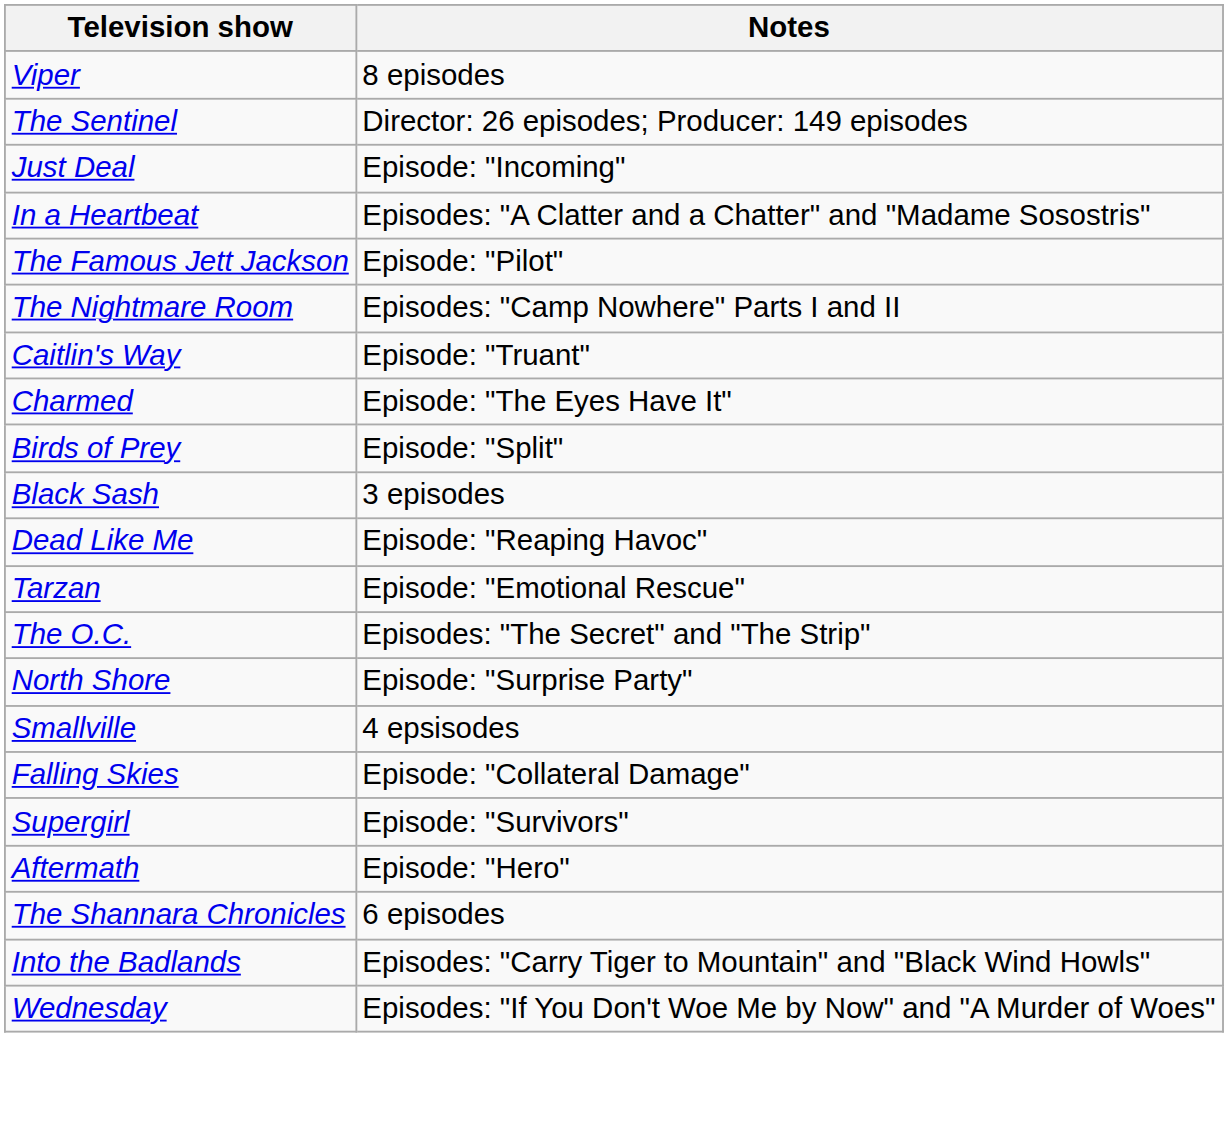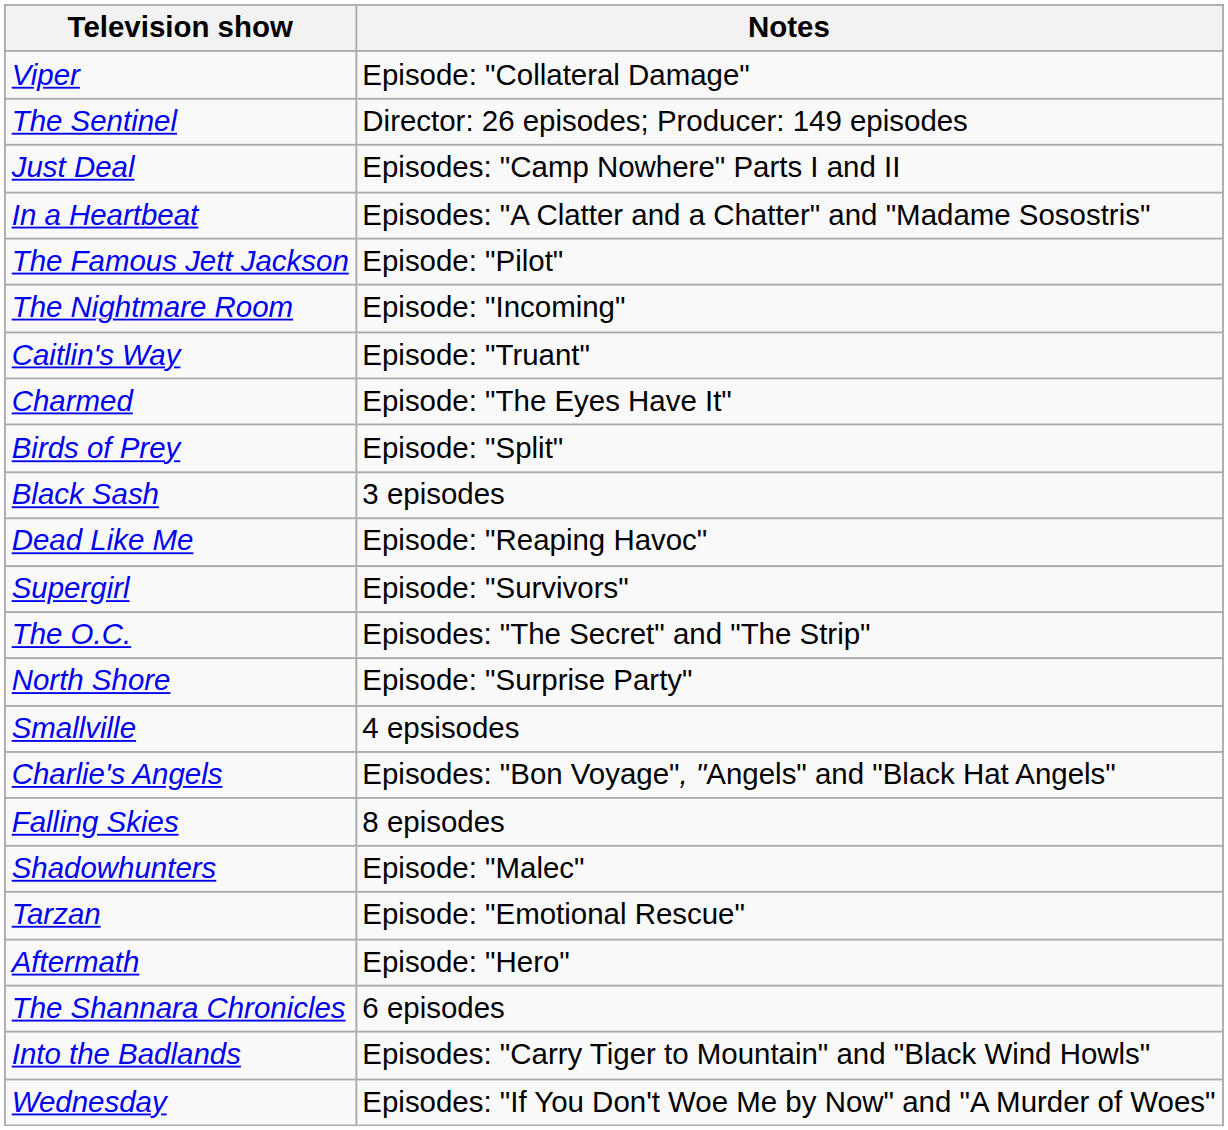 <table class="wikitable">
 <tr>
 <th>Television show</th>
 <th>Notes</th>
 </tr>
 <tr>
 <td><a href='#'><em>Viper</em></a></td>
-<td>8 episodes</td>
+<td>Episode: "Collateral Damage"</td>
 </tr>
 <tr>
 <td><a href='#'><em>The Sentinel</em></a></td>
 <td>Director: 26 episodes; Producer: 149 episodes</td>
 </tr>
 <tr>
 <td><em><a href='#'>Just Deal</a></em></td>
-<td>Episode: "Incoming"</td>
+<td>Episodes: "Camp Nowhere" Parts I and II</td>
 </tr>
 <tr>
 <td><a href='#'><em>In a Heartbeat</em></a></td>
 <td>Episodes: "A Clatter and a Chatter" and "Madame Sosostris"</td>
 </tr>
 <tr>
 <td><em><a href='#'>The Famous Jett Jackson</a></em></td>
 <td>Episode: "Pilot"</td>
 </tr>
 <tr>
 <td><em><a href='#'>The Nightmare Room</a></em></td>
-<td>Episodes: "Camp Nowhere" Parts I and II</td>
+<td>Episode: "Incoming"</td>
 </tr>
 <tr>
 <td><em><a href='#'>Caitlin's Way</a></em></td>
 <td>Episode: "Truant"</td>
 </tr>
 <tr>
 <td><em><a href='#'>Charmed</a></em></td>
 <td>Episode: "The Eyes Have It"</td>
 </tr>
 <tr>
 <td><a href='#'><em>Birds of Prey</em></a></td>
 <td>Episode: "Split"</td>
 </tr>
 <tr>
 <td><a href='#'><em>Black Sash</em></a></td>
 <td>3 episodes</td>
 </tr>
 <tr>
 <td><em><a href='#'>Dead Like Me</a></em></td>
 <td>Episode: "Reaping Havoc"</td>
 </tr>
 <tr>
-<td><a href='#'><em>Tarzan</em></a></td>
-<td>Episode: "Emotional Rescue"</td>
+<td><a href='#'><em>Supergirl</em></a></td>
+<td>Episode: "Survivors"</td>
 </tr>
 <tr>
 <td><em><a href='#'>The O.C.</a></em></td>
 <td>Episodes: "The Secret" and "The Strip"</td>
 </tr>
 <tr>
 <td><a href='#'><em>North Shore</em></a></td>
 <td>Episode: "Surprise Party"</td>
 </tr>
 <tr>
 <td><em><a href='#'>Smallville</a></em></td>
 <td>4 epsisodes</td>
 </tr>
 <tr>
-<td><em><a href='#'>Falling Skies</a></em></td>
-<td>Episode: "Collateral Damage"</td>
+<td><a href='#'><em>Charlie's Angels</em></a></td>
+<td>Episodes: "Bon Voyage"<em>, "</em>Angels" and "Black Hat Angels"</td>
 </tr>
 <tr>
-<td><a href='#'><em>Supergirl</em></a></td>
-<td>Episode: "Survivors"</td>
+<td><em><a href='#'>Falling Skies</a></em></td>
+<td>8 episodes</td>
+</tr>
+<tr>
+<td><em><a href='#'>Shadowhunters</a></em></td>
+<td>Episode: "Malec"</td>
+</tr>
+<tr>
+<td><a href='#'><em>Tarzan</em></a></td>
+<td>Episode: "Emotional Rescue"</td>
 </tr>
 <tr>
 <td><a href='#'><em>Aftermath</em></a></td>
 <td>Episode: "Hero"</td>
 </tr>
 <tr>
 <td><em><a href='#'>The Shannara Chronicles</a></em></td>
 <td>6 episodes</td>
 </tr>
 <tr>
 <td><a href='#'><em>Into the Badlands</em></a></td>
 <td>Episodes: "Carry Tiger to Mountain" and "Black Wind Howls"</td>
 </tr>
 <tr>
 <td><a href='#'><em>Wednesday</em></a></td>
 <td>Episodes: "If You Don't Woe Me by Now" and "A Murder of Woes"</td>
 </tr>
 </table>
